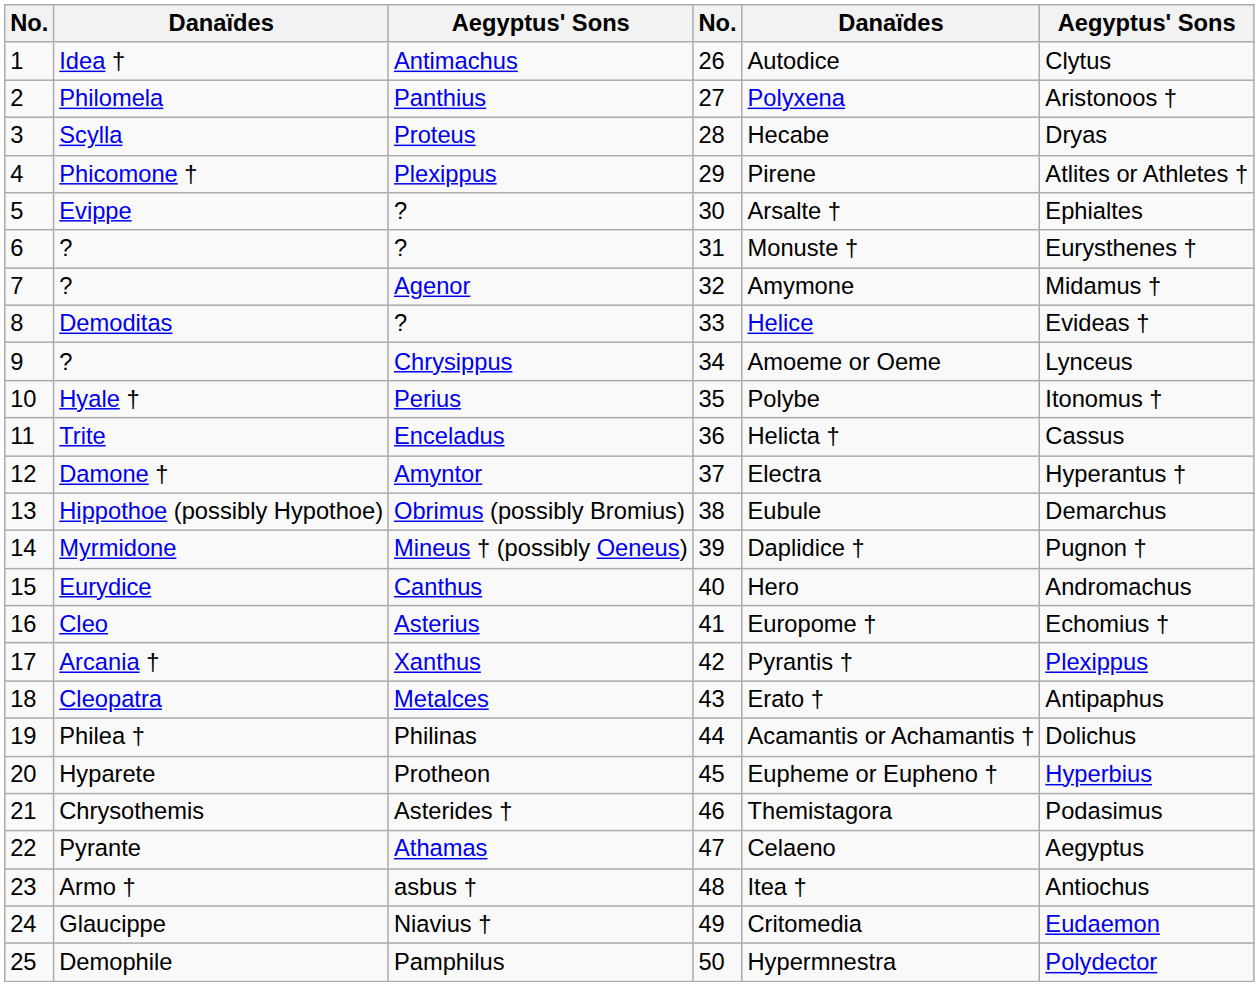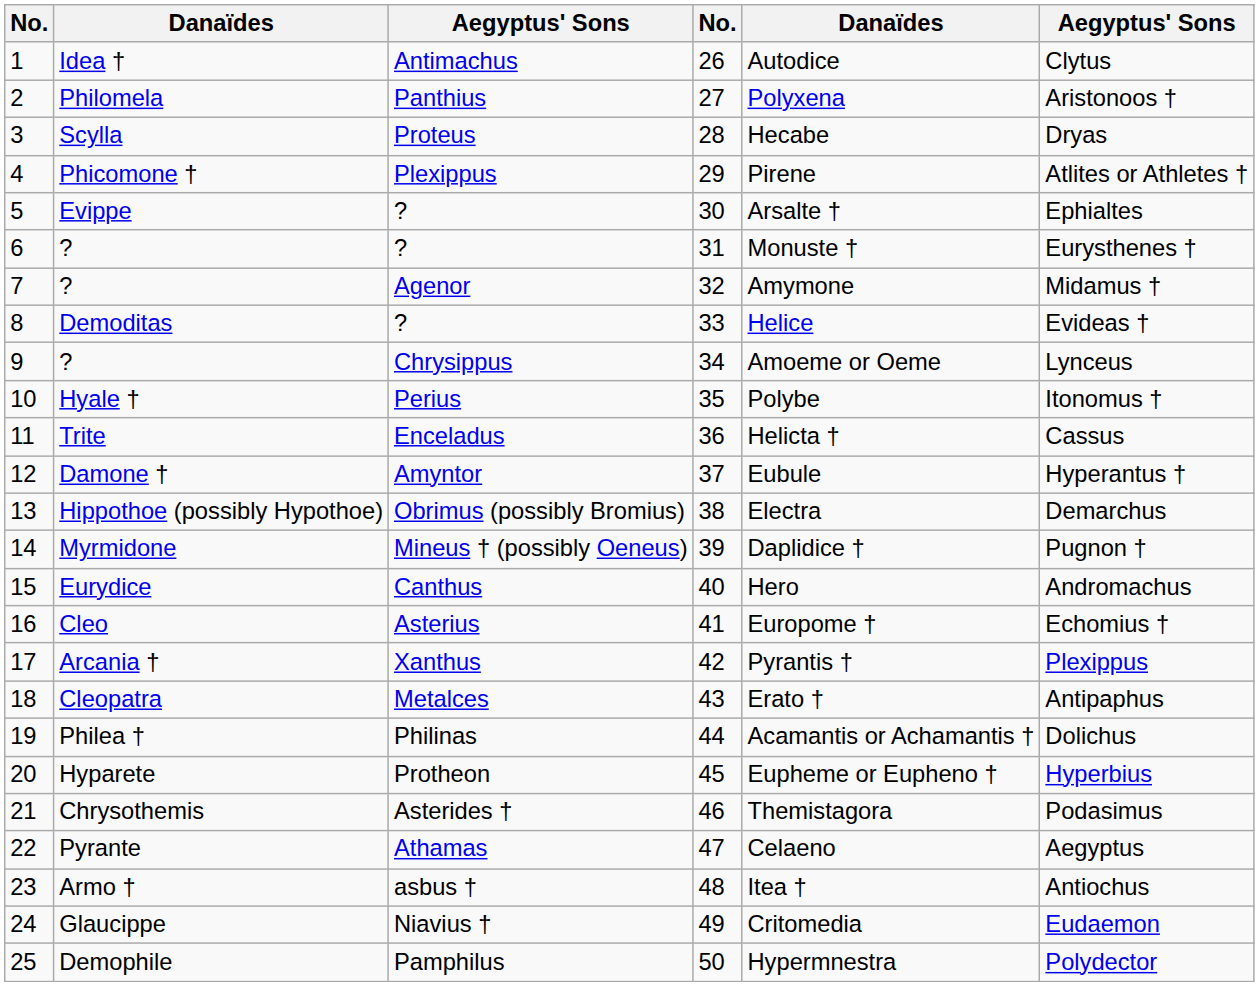 <table class="wikitable">
 <tr>
 <th>No.</th>
 <th>Danaïdes</th>
 <th>Aegyptus' Sons</th>
 <th>No.</th>
 <th>Danaïdes</th>
 <th>Aegyptus' Sons</th>
 </tr>
 <tr>
 <td>1</td>
 <td><a href='#'>Idea</a> †</td>
 <td><a href='#'>Antimachus</a></td>
 <td>26</td>
 <td>Autodice</td>
 <td>Clytus</td>
 </tr>
 <tr>
 <td>2</td>
 <td><a href='#'>Philomela</a></td>
 <td><a href='#'>Panthius</a></td>
 <td>27</td>
 <td><a href='#'>Polyxena</a></td>
 <td>Aristonoos †</td>
 </tr>
 <tr>
 <td>3</td>
 <td><a href='#'>Scylla</a></td>
 <td><a href='#'>Proteus</a></td>
 <td>28</td>
 <td>Hecabe</td>
 <td>Dryas</td>
 </tr>
 <tr>
 <td>4</td>
 <td><a href='#'>Phicomone</a> †</td>
 <td><a href='#'>Plexippus</a></td>
 <td>29</td>
 <td>Pirene</td>
 <td>Atlites or Athletes †</td>
 </tr>
 <tr>
 <td>5</td>
 <td><a href='#'>Evippe</a></td>
 <td>?</td>
 <td>30</td>
 <td>Arsalte †</td>
 <td>Ephialtes</td>
 </tr>
 <tr>
 <td>6</td>
 <td>?</td>
 <td>?</td>
 <td>31</td>
 <td>Monuste †</td>
 <td>Eurysthenes †</td>
 </tr>
 <tr>
 <td>7</td>
 <td>?</td>
 <td><a href='#'>Agenor</a></td>
 <td>32</td>
 <td>Amymone</td>
 <td>Midamus †</td>
 </tr>
 <tr>
 <td>8</td>
 <td><a href='#'>Demoditas</a></td>
 <td>?</td>
 <td>33</td>
 <td><a href='#'>Helice</a></td>
 <td>Evideas †</td>
 </tr>
 <tr>
 <td>9</td>
 <td>?</td>
 <td><a href='#'>Chrysippus</a></td>
 <td>34</td>
 <td>Amoeme or Oeme</td>
 <td>Lynceus</td>
 </tr>
 <tr>
 <td>10</td>
 <td><a href='#'>Hyale</a> †</td>
 <td><a href='#'>Perius</a></td>
 <td>35</td>
 <td>Polybe</td>
 <td>Itonomus †</td>
 </tr>
 <tr>
 <td>11</td>
 <td><a href='#'>Trite</a></td>
 <td><a href='#'>Enceladus</a></td>
 <td>36</td>
 <td>Helicta †</td>
 <td>Cassus</td>
 </tr>
 <tr>
 <td>12</td>
 <td><a href='#'>Damone</a> †</td>
 <td><a href='#'>Amyntor</a></td>
 <td>37</td>
-<td>Electra</td>
+<td>Eubule</td>
 <td>Hyperantus †</td>
 </tr>
 <tr>
 <td>13</td>
 <td><a href='#'>Hippothoe</a> (possibly Hypothoe)</td>
 <td><a href='#'>Obrimus</a> (possibly Bromius)</td>
 <td>38</td>
-<td>Eubule</td>
+<td>Electra</td>
 <td>Demarchus</td>
 </tr>
 <tr>
 <td>14</td>
 <td><a href='#'>Myrmidone</a></td>
 <td><a href='#'>Mineus</a> † (possibly <a href='#'>Oeneus</a>)</td>
 <td>39</td>
 <td>Daplidice †</td>
 <td>Pugnon †</td>
 </tr>
 <tr>
 <td>15</td>
 <td><a href='#'>Eurydice</a></td>
 <td><a href='#'>Canthus</a></td>
 <td>40</td>
 <td>Hero</td>
 <td>Andromachus</td>
 </tr>
 <tr>
 <td>16</td>
 <td><a href='#'>Cleo</a></td>
 <td><a href='#'>Asterius</a></td>
 <td>41</td>
 <td>Europome †</td>
 <td>Echomius †</td>
 </tr>
 <tr>
 <td>17</td>
 <td><a href='#'>Arcania</a> †</td>
 <td><a href='#'>Xanthus</a></td>
 <td>42</td>
 <td>Pyrantis †</td>
 <td><a href='#'>Plexippus</a></td>
 </tr>
 <tr>
 <td>18</td>
 <td><a href='#'>Cleopatra</a></td>
 <td><a href='#'>Metalces</a></td>
 <td>43</td>
 <td>Erato †</td>
 <td>Antipaphus</td>
 </tr>
 <tr>
 <td>19</td>
 <td>Philea †</td>
 <td>Philinas</td>
 <td>44</td>
 <td>Acamantis or Achamantis †</td>
 <td>Dolichus</td>
 </tr>
 <tr>
 <td>20</td>
 <td>Hyparete</td>
 <td>Protheon</td>
 <td>45</td>
 <td>Eupheme or Eupheno †</td>
 <td><a href='#'>Hyperbius</a></td>
 </tr>
 <tr>
 <td>21</td>
 <td>Chrysothemis</td>
 <td>Asterides †</td>
 <td>46</td>
 <td>Themistagora</td>
 <td>Podasimus</td>
 </tr>
 <tr>
 <td>22</td>
 <td>Pyrante</td>
 <td><a href='#'>Athamas</a></td>
 <td>47</td>
 <td>Celaeno</td>
 <td>Aegyptus</td>
 </tr>
 <tr>
 <td>23</td>
 <td>Armo †</td>
 <td>asbus †</td>
 <td>48</td>
 <td>Itea †</td>
 <td>Antiochus</td>
 </tr>
 <tr>
 <td>24</td>
 <td>Glaucippe</td>
 <td>Niavius †</td>
 <td>49</td>
 <td>Critomedia</td>
 <td><a href='#'>Eudaemon</a></td>
 </tr>
 <tr>
 <td>25</td>
 <td>Demophile</td>
 <td>Pamphilus</td>
 <td>50</td>
 <td>Hypermnestra</td>
 <td><a href='#'>Polydector</a></td>
 </tr>
 </table>
